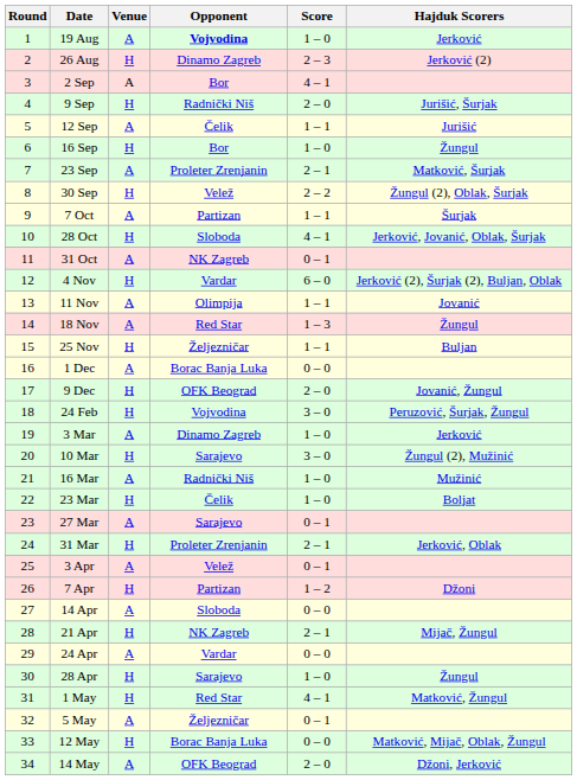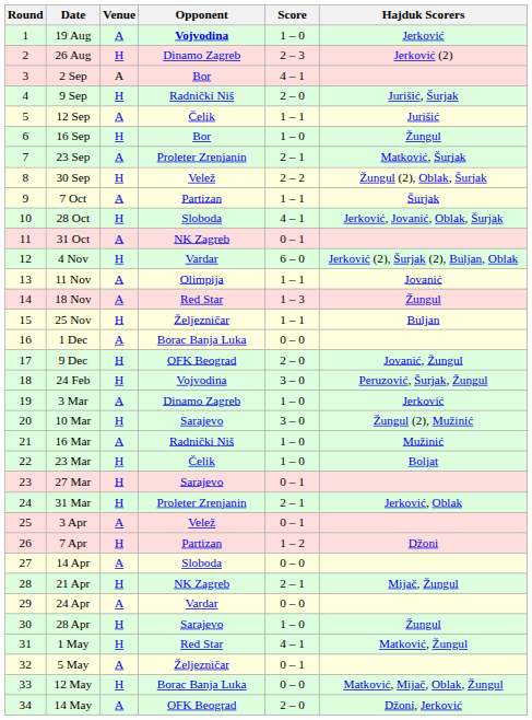 <table class="wikitable sortable" style="text-align: center; font-size:95%;">
 <tr>
 <th width="30">Round</th>
 <th width="60">Date</th>
 <th width="20">Venue</th>
 <th width="150">Opponent</th>
 <th width="60">Score</th>
 <th width="250">Hajduk Scorers</th>
 </tr>
 <tr bgcolor="#ddffdd">
 <td>1</td>
 <td>19 Aug</td>
 <td><a href='#'>A</a></td>
 <td><strong><a href='#'>Vojvodina</a></strong></td>
 <td>1 – 0</td>
 <td><a href='#'>Jerković</a></td>
 </tr>
 <tr bgcolor="#ffdddd">
 <td>2</td>
 <td>26 Aug</td>
 <td><a href='#'>H</a></td>
 <td><a href='#'>Dinamo Zagreb</a></td>
 <td>2 – 3</td>
 <td><a href='#'>Jerković</a> (2)</td>
 </tr>
 <tr bgcolor="#ffdddd">
 <td>3</td>
 <td>2 Sep</td>
 <td>A</td>
 <td><a href='#'>Bor</a></td>
 <td>4 – 1</td>
 <td></td>
 </tr>
 <tr bgcolor="#ddffdd">
 <td>4</td>
 <td>9 Sep</td>
 <td><a href='#'>H</a></td>
 <td><a href='#'>Radnički Niš</a></td>
 <td>2 – 0</td>
 <td><a href='#'>Jurišić</a>, <a href='#'>Šurjak</a></td>
 </tr>
 <tr bgcolor="#ffffdd">
 <td>5</td>
 <td>12 Sep</td>
 <td><a href='#'>A</a></td>
 <td><a href='#'>Čelik</a></td>
 <td>1 – 1</td>
 <td><a href='#'>Jurišić</a></td>
 </tr>
 <tr bgcolor="#ddffdd">
 <td>6</td>
 <td>16 Sep</td>
 <td><a href='#'>H</a></td>
 <td><a href='#'>Bor</a></td>
 <td>1 – 0</td>
 <td><a href='#'>Žungul</a></td>
 </tr>
 <tr bgcolor="#ddffdd">
 <td>7</td>
 <td>23 Sep</td>
 <td><a href='#'>A</a></td>
 <td><a href='#'>Proleter Zrenjanin</a></td>
 <td>2 – 1</td>
 <td><a href='#'>Matković</a>, <a href='#'>Šurjak</a></td>
 </tr>
 <tr bgcolor="#ffffdd">
 <td>8</td>
 <td>30 Sep</td>
 <td><a href='#'>H</a></td>
 <td><a href='#'>Velež</a></td>
 <td>2 – 2</td>
 <td><a href='#'>Žungul</a> (2), <a href='#'>Oblak</a>, <a href='#'>Šurjak</a></td>
 </tr>
 <tr bgcolor="#ffffdd">
 <td>9</td>
 <td>7 Oct</td>
 <td><a href='#'>A</a></td>
 <td><a href='#'>Partizan</a></td>
 <td>1 – 1</td>
 <td><a href='#'>Šurjak</a></td>
 </tr>
 <tr bgcolor="#ddffdd">
 <td>10</td>
 <td>28 Oct</td>
 <td><a href='#'>H</a></td>
 <td><a href='#'>Sloboda</a></td>
 <td>4 – 1</td>
 <td><a href='#'>Jerković</a>, <a href='#'>Jovanić</a>, <a href='#'>Oblak</a>, <a href='#'>Šurjak</a></td>
 </tr>
 <tr bgcolor="#ffdddd">
 <td>11</td>
 <td>31 Oct</td>
 <td><a href='#'>A</a></td>
 <td><a href='#'>NK Zagreb</a></td>
 <td>0 – 1</td>
 <td></td>
 </tr>
 <tr bgcolor="#ddffdd">
 <td>12</td>
 <td>4 Nov</td>
 <td><a href='#'>H</a></td>
 <td><a href='#'>Vardar</a></td>
 <td>6 – 0</td>
 <td><a href='#'>Jerković</a> (2), <a href='#'>Šurjak</a> (2), <a href='#'>Buljan</a>, <a href='#'>Oblak</a></td>
 </tr>
 <tr bgcolor="#ffffdd">
 <td>13</td>
 <td>11 Nov</td>
 <td><a href='#'>A</a></td>
 <td><a href='#'>Olimpija</a></td>
 <td>1 – 1</td>
 <td><a href='#'>Jovanić</a></td>
 </tr>
 <tr bgcolor="#ffdddd">
 <td>14</td>
 <td>18 Nov</td>
 <td><a href='#'>A</a></td>
 <td><a href='#'>Red Star</a></td>
 <td>1 – 3</td>
 <td><a href='#'>Žungul</a></td>
 </tr>
 <tr bgcolor="#ffffdd">
 <td>15</td>
 <td>25 Nov</td>
 <td><a href='#'>H</a></td>
 <td><a href='#'>Željezničar</a></td>
 <td>1 – 1</td>
 <td><a href='#'>Buljan</a></td>
 </tr>
 <tr bgcolor="#ffffdd">
 <td>16</td>
 <td>1 Dec</td>
 <td><a href='#'>A</a></td>
 <td><a href='#'>Borac Banja Luka</a></td>
 <td>0 – 0</td>
 <td></td>
 </tr>
 <tr bgcolor="#ddffdd">
 <td>17</td>
 <td>9 Dec</td>
 <td><a href='#'>H</a></td>
 <td><a href='#'>OFK Beograd</a></td>
 <td>2 – 0</td>
 <td><a href='#'>Jovanić</a>, <a href='#'>Žungul</a></td>
 </tr>
 <tr bgcolor="#ddffdd">
 <td>18</td>
 <td>24 Feb</td>
 <td><a href='#'>H</a></td>
 <td><a href='#'>Vojvodina</a></td>
 <td>3 – 0</td>
 <td><a href='#'>Peruzović</a>, <a href='#'>Šurjak</a>, <a href='#'>Žungul</a></td>
 </tr>
 <tr bgcolor="#ddffdd">
 <td>19</td>
 <td>3 Mar</td>
 <td><a href='#'>A</a></td>
 <td><a href='#'>Dinamo Zagreb</a></td>
 <td>1 – 0</td>
 <td><a href='#'>Jerković</a></td>
 </tr>
 <tr bgcolor="#ddffdd">
 <td>20</td>
 <td>10 Mar</td>
 <td><a href='#'>H</a></td>
 <td><a href='#'>Sarajevo</a></td>
 <td>3 – 0</td>
 <td><a href='#'>Žungul</a> (2), <a href='#'>Mužinić</a></td>
 </tr>
 <tr bgcolor="#ddffdd">
 <td>21</td>
 <td>16 Mar</td>
 <td><a href='#'>A</a></td>
 <td><a href='#'>Radnički Niš</a></td>
 <td>1 – 0</td>
 <td><a href='#'>Mužinić</a></td>
 </tr>
 <tr bgcolor="#ddffdd">
 <td>22</td>
 <td>23 Mar</td>
 <td><a href='#'>H</a></td>
 <td><a href='#'>Čelik</a></td>
 <td>1 – 0</td>
 <td><a href='#'>Boljat</a></td>
 </tr>
 <tr bgcolor="#ffdddd">
 <td>23</td>
 <td>27 Mar</td>
-<td><a href='#'>A</a></td>
+<td><a href='#'>H</a></td>
 <td><a href='#'>Sarajevo</a></td>
 <td>0 – 1</td>
 <td></td>
 </tr>
 <tr bgcolor="#ddffdd">
 <td>24</td>
 <td>31 Mar</td>
 <td><a href='#'>H</a></td>
 <td><a href='#'>Proleter Zrenjanin</a></td>
 <td>2 – 1</td>
 <td><a href='#'>Jerković</a>, <a href='#'>Oblak</a></td>
 </tr>
 <tr bgcolor="#ffdddd">
 <td>25</td>
 <td>3 Apr</td>
 <td><a href='#'>A</a></td>
 <td><a href='#'>Velež</a></td>
 <td>0 – 1</td>
 <td></td>
 </tr>
 <tr bgcolor="#ffdddd">
 <td>26</td>
 <td>7 Apr</td>
 <td><a href='#'>H</a></td>
 <td><a href='#'>Partizan</a></td>
 <td>1 – 2</td>
 <td><a href='#'>Džoni</a></td>
 </tr>
 <tr bgcolor="#ffffdd">
 <td>27</td>
 <td>14 Apr</td>
 <td><a href='#'>A</a></td>
 <td><a href='#'>Sloboda</a></td>
 <td>0 – 0</td>
 <td></td>
 </tr>
 <tr bgcolor="#ddffdd">
 <td>28</td>
 <td>21 Apr</td>
 <td><a href='#'>H</a></td>
 <td><a href='#'>NK Zagreb</a></td>
 <td>2 – 1</td>
 <td><a href='#'>Mijač</a>, <a href='#'>Žungul</a></td>
 </tr>
 <tr bgcolor="#ffffdd">
 <td>29</td>
 <td>24 Apr</td>
 <td><a href='#'>A</a></td>
 <td><a href='#'>Vardar</a></td>
 <td>0 – 0</td>
 <td></td>
 </tr>
 <tr bgcolor="#ddffdd">
 <td>30</td>
 <td>28 Apr</td>
 <td><a href='#'>H</a></td>
 <td><a href='#'>Sarajevo</a></td>
 <td>1 – 0</td>
 <td><a href='#'>Žungul</a></td>
 </tr>
 <tr bgcolor="#ddffdd">
 <td>31</td>
 <td>1 May</td>
 <td><a href='#'>H</a></td>
 <td><a href='#'>Red Star</a></td>
 <td>4 – 1</td>
 <td><a href='#'>Matković</a>, <a href='#'>Žungul</a></td>
 </tr>
 <tr bgcolor="#ffffdd">
 <td>32</td>
 <td>5 May</td>
 <td><a href='#'>A</a></td>
 <td><a href='#'>Željezničar</a></td>
 <td>0 – 1</td>
 <td></td>
 </tr>
 <tr bgcolor="#ddffdd">
 <td>33</td>
 <td>12 May</td>
 <td><a href='#'>H</a></td>
 <td><a href='#'>Borac Banja Luka</a></td>
 <td>0 – 0</td>
 <td><a href='#'>Matković</a>, <a href='#'>Mijač</a>, <a href='#'>Oblak</a>, <a href='#'>Žungul</a></td>
 </tr>
 <tr bgcolor="#ddffdd">
 <td>34</td>
 <td>14 May</td>
 <td><a href='#'>A</a></td>
 <td><a href='#'>OFK Beograd</a></td>
 <td>2 – 0</td>
 <td><a href='#'>Džoni</a>, <a href='#'>Jerković</a></td>
 </tr>
 </table>
